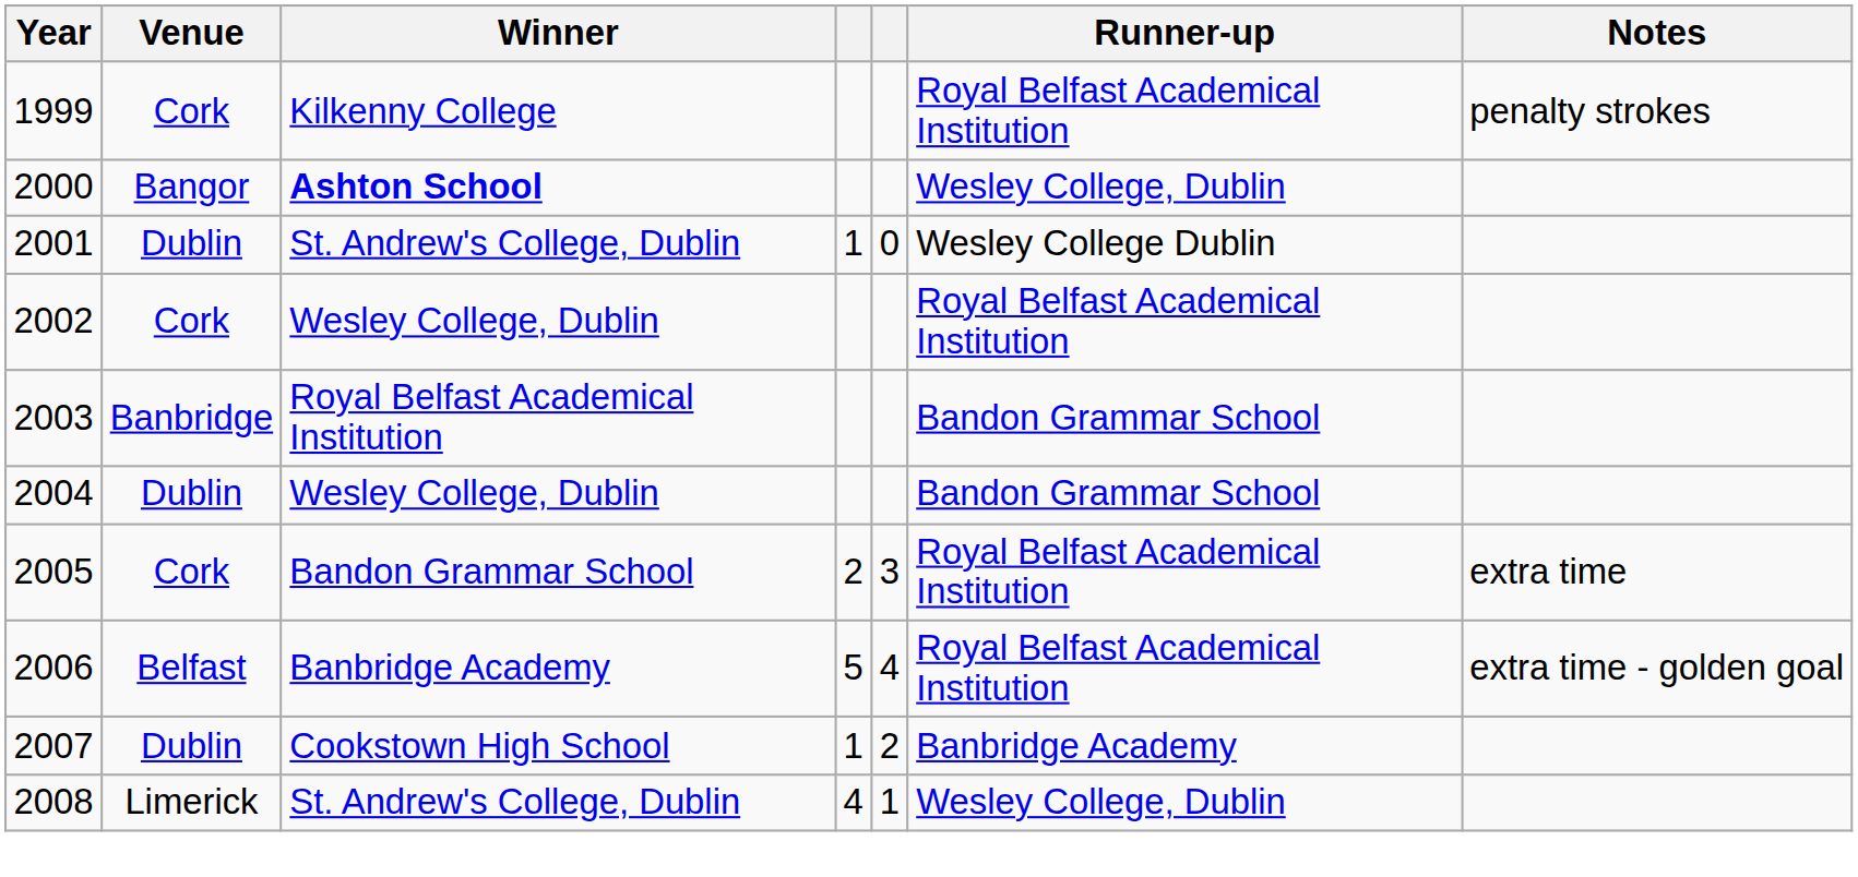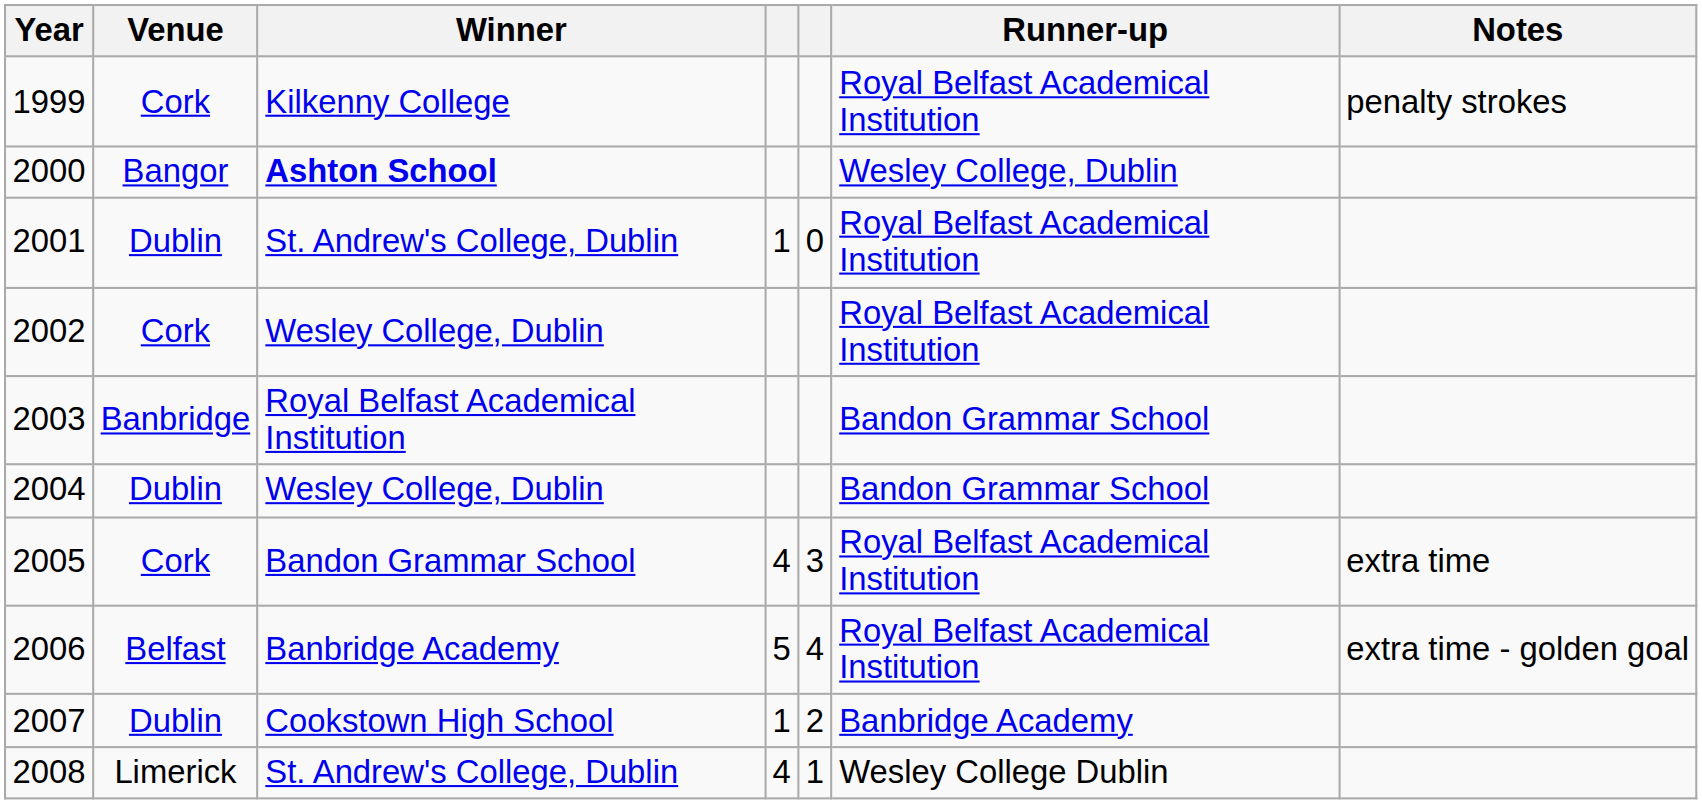 <table class="wikitable">
 <tr>
 <th>Year</th>
 <th width="65">Venue</th>
 <th width="240">Winner</th>
 <th></th>
 <th></th>
 <th width="240">Runner-up</th>
 <th>Notes</th>
 </tr>
 <tr>
 <td align="center">1999</td>
 <td align="center"><a href='#'>Cork</a></td>
 <td><a href='#'>Kilkenny College</a></td>
 <td align="center"></td>
 <td align="center"></td>
 <td><a href='#'>Royal Belfast Academical Institution</a></td>
 <td>penalty strokes</td>
 </tr>
 <tr>
 <td align="center">2000</td>
 <td align="center"><a href='#'>Bangor</a></td>
 <td><strong><a href='#'>Ashton School</a></strong></td>
 <td align="center"></td>
 <td align="center"></td>
 <td><a href='#'>Wesley College, Dublin</a></td>
 <td></td>
 </tr>
 <tr>
 <td align="center">2001</td>
 <td align="center"><a href='#'>Dublin</a></td>
 <td><a href='#'>St. Andrew's College, Dublin</a></td>
 <td align="center">1</td>
 <td align="center">0</td>
-<td>Wesley College Dublin</td>
+<td><a href='#'>Royal Belfast Academical Institution</a></td>
 <td></td>
 </tr>
 <tr>
 <td align="center">2002</td>
 <td align="center"><a href='#'>Cork</a></td>
 <td><a href='#'>Wesley College, Dublin</a></td>
 <td align="center"></td>
 <td align="center"></td>
 <td><a href='#'>Royal Belfast Academical Institution</a></td>
 <td></td>
 </tr>
 <tr>
 <td align="center">2003</td>
 <td align="center"><a href='#'>Banbridge</a></td>
 <td><a href='#'>Royal Belfast Academical Institution</a></td>
 <td align="center"></td>
 <td align="center"></td>
 <td><a href='#'>Bandon Grammar School</a></td>
 <td></td>
 </tr>
 <tr>
 <td align="center">2004</td>
 <td align="center"><a href='#'>Dublin</a></td>
 <td><a href='#'>Wesley College, Dublin</a></td>
 <td align="center"></td>
 <td align="center"></td>
 <td><a href='#'>Bandon Grammar School</a></td>
 <td></td>
 </tr>
 <tr>
 <td align="center">2005</td>
 <td align="center"><a href='#'>Cork</a></td>
 <td><a href='#'>Bandon Grammar School</a></td>
-<td align="center">2</td>
+<td align="center">4</td>
 <td align="center">3</td>
 <td><a href='#'>Royal Belfast Academical Institution</a></td>
 <td>extra time</td>
 </tr>
 <tr>
 <td align="center">2006</td>
 <td align="center"><a href='#'>Belfast</a></td>
 <td><a href='#'>Banbridge Academy</a></td>
 <td align="center">5</td>
 <td align="center">4</td>
 <td><a href='#'>Royal Belfast Academical Institution</a></td>
 <td>extra time - golden goal</td>
 </tr>
 <tr>
 <td align="center">2007</td>
 <td align="center"><a href='#'>Dublin</a></td>
 <td><a href='#'>Cookstown High School</a></td>
 <td align="center">1</td>
 <td align="center">2</td>
 <td><a href='#'>Banbridge Academy</a></td>
 <td></td>
 </tr>
 <tr>
 <td align="center">2008</td>
 <td align="center">Limerick</td>
 <td><a href='#'>St. Andrew's College, Dublin</a></td>
 <td align="center">4</td>
 <td align="center">1</td>
-<td><a href='#'>Wesley College, Dublin</a></td>
+<td>Wesley College Dublin</td>
 <td></td>
 </tr>
 </table>
